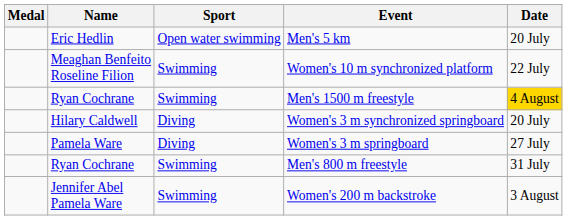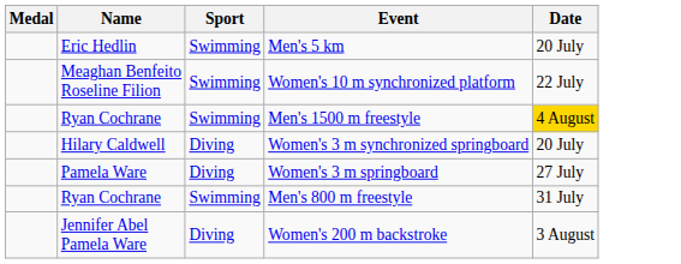 <table class="wikitable sortable" style="font-size:90%">
 <tr>
 <th>Medal</th>
 <th>Name</th>
 <th>Sport</th>
 <th>Event</th>
 <th>Date</th>
 </tr>
 <tr>
 <td></td>
 <td><a href='#'>Eric Hedlin</a></td>
-<td><a href='#'>Open water swimming</a></td>
+<td><a href='#'>Swimming</a></td>
 <td><a href='#'>Men's 5 km</a></td>
 <td>20 July</td>
 </tr>
 <tr>
 <td></td>
 <td><a href='#'>Meaghan Benfeito</a><br><a href='#'>Roseline Filion</a></td>
 <td><a href='#'>Swimming</a></td>
 <td><a href='#'>Women's 10 m synchronized platform</a></td>
 <td>22 July</td>
 </tr>
 <tr>
 <td></td>
 <td><a href='#'>Ryan Cochrane</a></td>
 <td><a href='#'>Swimming</a></td>
 <td><a href='#'>Men's 1500 m freestyle</a></td>
 <td style="background: gold;">4 August</td>
 </tr>
 <tr>
 <td></td>
 <td><a href='#'>Hilary Caldwell</a></td>
 <td><a href='#'>Diving</a></td>
 <td><a href='#'>Women's 3 m synchronized springboard</a></td>
 <td>20 July</td>
 </tr>
 <tr>
 <td></td>
 <td><a href='#'>Pamela Ware</a></td>
 <td><a href='#'>Diving</a></td>
 <td><a href='#'>Women's 3 m springboard</a></td>
 <td>27 July</td>
 </tr>
 <tr>
 <td></td>
 <td><a href='#'>Ryan Cochrane</a></td>
 <td><a href='#'>Swimming</a></td>
 <td><a href='#'>Men's 800 m freestyle</a></td>
 <td>31 July</td>
 </tr>
 <tr>
 <td></td>
 <td><a href='#'>Jennifer Abel</a><br><a href='#'>Pamela Ware</a></td>
-<td><a href='#'>Swimming</a></td>
+<td><a href='#'>Diving</a></td>
 <td><a href='#'>Women's 200 m backstroke</a></td>
 <td>3 August</td>
 </tr>
 </table>
